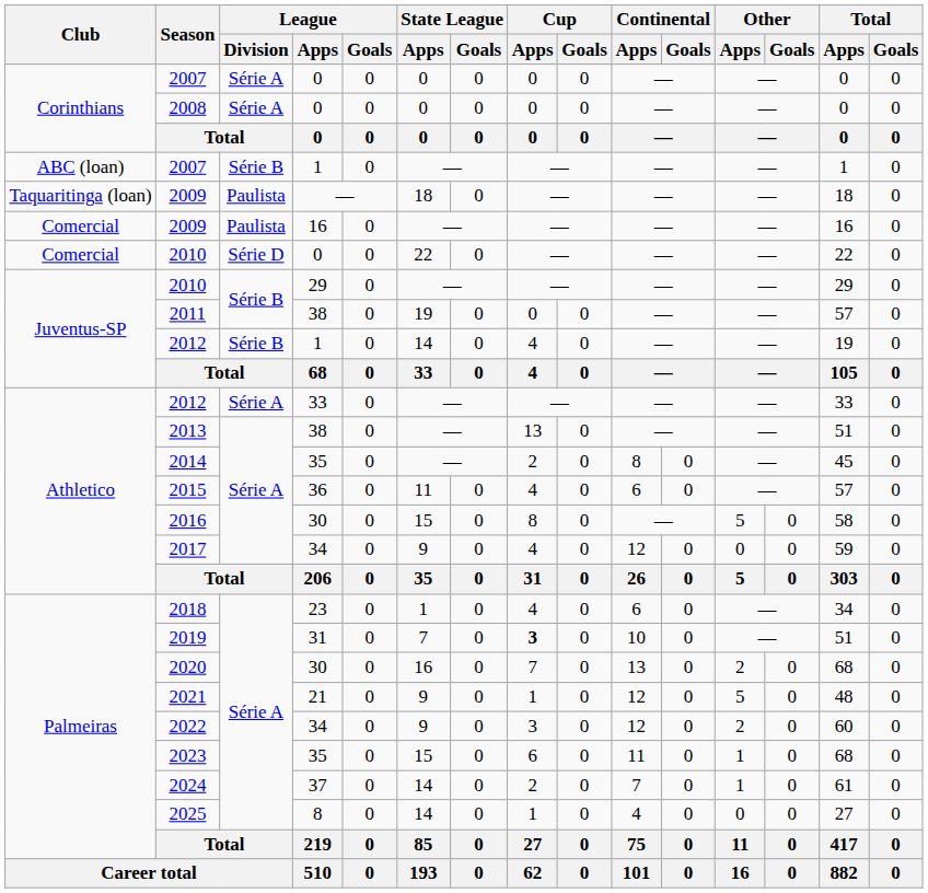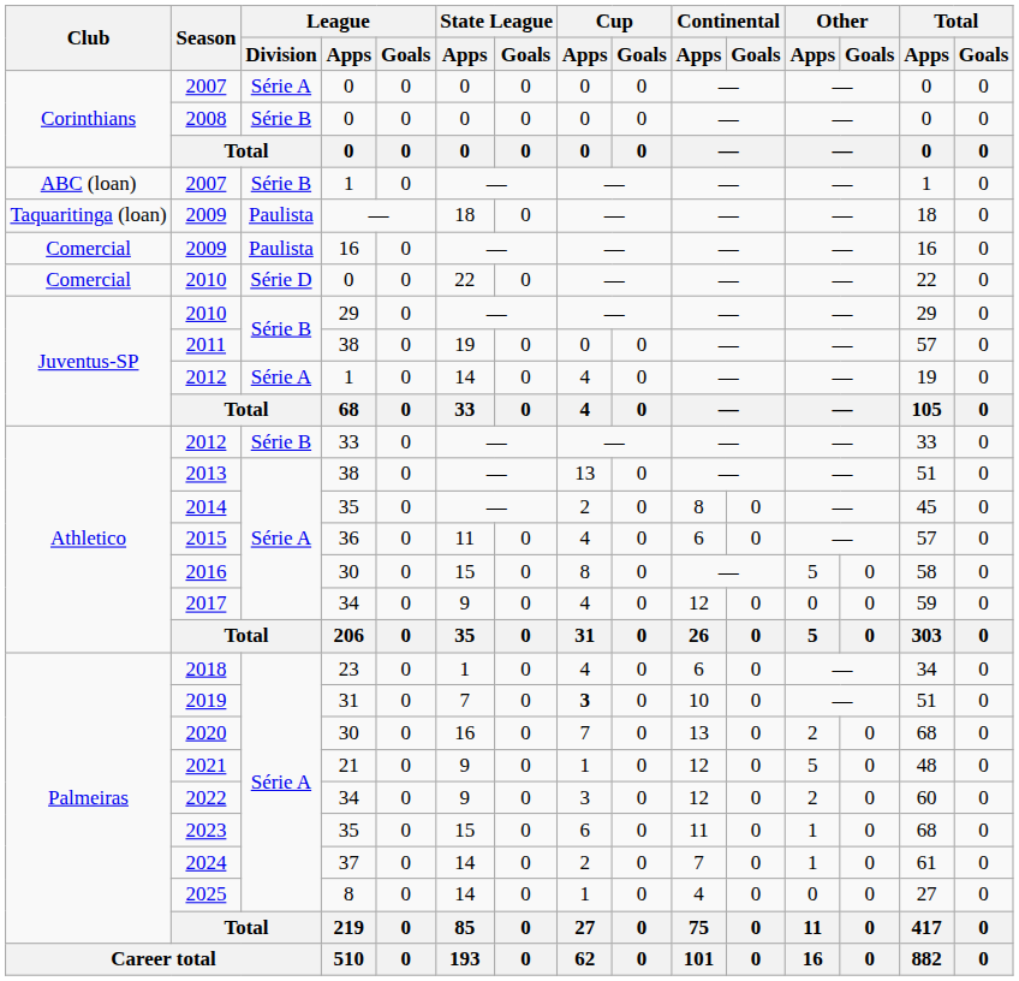 <table class="wikitable" style="text-align: center;">
 <tr>
 <th rowspan="2">Club</th>
 <th rowspan="2">Season</th>
 <th colspan="3">League</th>
 <th colspan="2">State League</th>
 <th colspan="2">Cup</th>
 <th colspan="2">Continental</th>
 <th colspan="2">Other</th>
 <th colspan="2">Total</th>
 </tr>
 <tr>
 <th>Division</th>
 <th>Apps</th>
 <th>Goals</th>
 <th>Apps</th>
 <th>Goals</th>
 <th>Apps</th>
 <th>Goals</th>
 <th>Apps</th>
 <th>Goals</th>
 <th>Apps</th>
 <th>Goals</th>
 <th>Apps</th>
 <th>Goals</th>
 </tr>
 <tr>
 <td rowspan="3" valign="center"><a href='#'>Corinthians</a></td>
 <td><a href='#'>2007</a></td>
 <td><a href='#'>Série A</a></td>
 <td>0</td>
 <td>0</td>
 <td>0</td>
 <td>0</td>
 <td>0</td>
 <td>0</td>
 <td colspan="2">—</td>
 <td colspan="2">—</td>
 <td>0</td>
 <td>0</td>
 </tr>
 <tr>
 <td><a href='#'>2008</a></td>
-<td><a href='#'>Série A</a></td>
+<td><a href='#'>Série B</a></td>
 <td>0</td>
 <td>0</td>
 <td>0</td>
 <td>0</td>
 <td>0</td>
 <td>0</td>
 <td colspan="2">—</td>
 <td colspan="2">—</td>
 <td>0</td>
 <td>0</td>
 </tr>
 <tr>
 <th colspan="2">Total</th>
 <th>0</th>
 <th>0</th>
 <th>0</th>
 <th>0</th>
 <th>0</th>
 <th>0</th>
 <th colspan="2">—</th>
 <th colspan="2">—</th>
 <th>0</th>
 <th>0</th>
 </tr>
 <tr>
 <td valign="center"><a href='#'>ABC</a> (loan)</td>
 <td><a href='#'>2007</a></td>
 <td><a href='#'> Série B</a></td>
 <td>1</td>
 <td>0</td>
 <td colspan="2">—</td>
 <td colspan="2">—</td>
 <td colspan="2">—</td>
 <td colspan="2">—</td>
 <td>1</td>
 <td>0</td>
 </tr>
 <tr>
 <td valign="center"><a href='#'>Taquaritinga</a> (loan)</td>
 <td><a href='#'>2009</a></td>
 <td><a href='#'>Paulista</a></td>
 <td colspan="2">—</td>
 <td>18</td>
 <td>0</td>
 <td colspan="2">—</td>
 <td colspan="2">—</td>
 <td colspan="2">—</td>
 <td>18</td>
 <td>0</td>
 </tr>
 <tr>
 <td rowspan="1" valign="center"><a href='#'>Comercial</a></td>
 <td><a href='#'>2009</a></td>
 <td><a href='#'>Paulista</a></td>
 <td>16</td>
 <td>0</td>
 <td colspan="2">—</td>
 <td colspan="2">—</td>
 <td colspan="2">—</td>
 <td colspan="2">—</td>
 <td>16</td>
 <td>0</td>
 </tr>
 <tr>
 <td rowspan="1" valign="center"><a href='#'>Comercial</a></td>
 <td><a href='#'>2010</a></td>
 <td><a href='#'>Série D</a></td>
 <td>0</td>
 <td>0</td>
 <td>22</td>
 <td>0</td>
 <td colspan="2">—</td>
 <td colspan="2">—</td>
 <td colspan="2">—</td>
 <td>22</td>
 <td>0</td>
 </tr>
 <tr>
 <td rowspan="4" valign="center"><a href='#'>Juventus-SP</a></td>
 <td><a href='#'>2010</a></td>
 <td rowspan="2"><a href='#'>Série B</a></td>
 <td>29</td>
 <td>0</td>
 <td colspan="2">—</td>
 <td colspan="2">—</td>
 <td colspan="2">—</td>
 <td colspan="2">—</td>
 <td>29</td>
 <td>0</td>
 </tr>
 <tr>
 <td><a href='#'>2011</a></td>
 <td>38</td>
 <td>0</td>
 <td>19</td>
 <td>0</td>
 <td>0</td>
 <td>0</td>
 <td colspan="2">—</td>
 <td colspan="2">—</td>
 <td>57</td>
 <td>0</td>
 </tr>
 <tr>
 <td><a href='#'>2012</a></td>
-<td><a href='#'>Série B</a></td>
+<td><a href='#'>Série A</a></td>
 <td>1</td>
 <td>0</td>
 <td>14</td>
 <td>0</td>
 <td>4</td>
 <td>0</td>
 <td colspan="2">—</td>
 <td colspan="2">—</td>
 <td>19</td>
 <td>0</td>
 </tr>
 <tr>
 <th colspan="2">Total</th>
 <th>68</th>
 <th>0</th>
 <th>33</th>
 <th>0</th>
 <th>4</th>
 <th>0</th>
 <th colspan="2">—</th>
 <th colspan="2">—</th>
 <th>105</th>
 <th>0</th>
 </tr>
 <tr>
 <td rowspan="7" valign="center"><a href='#'>Athletico</a></td>
 <td><a href='#'>2012</a></td>
-<td><a href='#'>Série A</a></td>
+<td><a href='#'>Série B</a></td>
 <td>33</td>
 <td>0</td>
 <td colspan="2">—</td>
 <td colspan="2">—</td>
 <td colspan="2">—</td>
 <td colspan="2">—</td>
 <td>33</td>
 <td>0</td>
 </tr>
 <tr>
 <td><a href='#'>2013</a></td>
 <td rowspan="5"><a href='#'>Série A</a></td>
 <td>38</td>
 <td>0</td>
 <td colspan="2">—</td>
 <td>13</td>
 <td>0</td>
 <td colspan="2">—</td>
 <td colspan="2">—</td>
 <td>51</td>
 <td>0</td>
 </tr>
 <tr>
 <td><a href='#'>2014</a></td>
 <td>35</td>
 <td>0</td>
 <td colspan="2">—</td>
 <td>2</td>
 <td>0</td>
 <td>8</td>
 <td>0</td>
 <td colspan="2">—</td>
 <td>45</td>
 <td>0</td>
 </tr>
 <tr>
 <td><a href='#'>2015</a></td>
 <td>36</td>
 <td>0</td>
 <td>11</td>
 <td>0</td>
 <td>4</td>
 <td>0</td>
 <td>6</td>
 <td>0</td>
 <td colspan="2">—</td>
 <td>57</td>
 <td>0</td>
 </tr>
 <tr>
 <td><a href='#'>2016</a></td>
 <td>30</td>
 <td>0</td>
 <td>15</td>
 <td>0</td>
 <td>8</td>
 <td>0</td>
 <td colspan="2">—</td>
 <td>5</td>
 <td>0</td>
 <td>58</td>
 <td>0</td>
 </tr>
 <tr>
 <td><a href='#'>2017</a></td>
 <td>34</td>
 <td>0</td>
 <td>9</td>
 <td>0</td>
 <td>4</td>
 <td>0</td>
 <td>12</td>
 <td>0</td>
 <td>0</td>
 <td>0</td>
 <td>59</td>
 <td>0</td>
 </tr>
 <tr>
 <th colspan="2">Total</th>
 <th>206</th>
 <th>0</th>
 <th>35</th>
 <th>0</th>
 <th>31</th>
 <th>0</th>
 <th>26</th>
 <th>0</th>
 <th>5</th>
 <th>0</th>
 <th>303</th>
 <th>0</th>
 </tr>
 <tr>
 <td rowspan="9" valign="center"><a href='#'>Palmeiras</a></td>
 <td><a href='#'>2018</a></td>
 <td rowspan="8"><a href='#'>Série A</a></td>
 <td>23</td>
 <td>0</td>
 <td>1</td>
 <td>0</td>
 <td>4</td>
 <td>0</td>
 <td>6</td>
 <td>0</td>
 <td colspan="2">—</td>
 <td>34</td>
 <td>0</td>
 </tr>
 <tr>
 <td><a href='#'>2019</a></td>
 <td>31</td>
 <td>0</td>
 <td>7</td>
 <td>0</td>
 <td><strong>3</strong></td>
 <td>0</td>
 <td>10</td>
 <td>0</td>
 <td colspan="2">—</td>
 <td>51</td>
 <td>0</td>
 </tr>
 <tr>
 <td><a href='#'>2020</a></td>
 <td>30</td>
 <td>0</td>
 <td>16</td>
 <td>0</td>
 <td>7</td>
 <td>0</td>
 <td>13</td>
 <td>0</td>
 <td>2</td>
 <td>0</td>
 <td>68</td>
 <td>0</td>
 </tr>
 <tr>
 <td><a href='#'>2021</a></td>
 <td>21</td>
 <td>0</td>
 <td>9</td>
 <td>0</td>
 <td>1</td>
 <td>0</td>
 <td>12</td>
 <td>0</td>
 <td>5</td>
 <td>0</td>
 <td>48</td>
 <td>0</td>
 </tr>
 <tr>
 <td><a href='#'>2022</a></td>
 <td>34</td>
 <td>0</td>
 <td>9</td>
 <td>0</td>
 <td>3</td>
 <td>0</td>
 <td>12</td>
 <td>0</td>
 <td>2</td>
 <td>0</td>
 <td>60</td>
 <td>0</td>
 </tr>
 <tr>
 <td><a href='#'>2023</a></td>
 <td>35</td>
 <td>0</td>
 <td>15</td>
 <td>0</td>
 <td>6</td>
 <td>0</td>
 <td>11</td>
 <td>0</td>
 <td>1</td>
 <td>0</td>
 <td>68</td>
 <td>0</td>
 </tr>
 <tr>
 <td><a href='#'>2024</a></td>
 <td>37</td>
 <td>0</td>
 <td>14</td>
 <td>0</td>
 <td>2</td>
 <td>0</td>
 <td>7</td>
 <td>0</td>
 <td>1</td>
 <td>0</td>
 <td>61</td>
 <td>0</td>
 </tr>
 <tr>
 <td><a href='#'>2025</a></td>
 <td>8</td>
 <td>0</td>
 <td>14</td>
 <td>0</td>
 <td>1</td>
 <td>0</td>
 <td>4</td>
 <td>0</td>
 <td>0</td>
 <td>0</td>
 <td>27</td>
 <td>0</td>
 </tr>
 <tr>
 <th colspan="2">Total</th>
 <th>219</th>
 <th>0</th>
 <th>85</th>
 <th>0</th>
 <th>27</th>
 <th>0</th>
 <th>75</th>
 <th>0</th>
 <th>11</th>
 <th>0</th>
 <th>417</th>
 <th>0</th>
 </tr>
 <tr>
 <th colspan="3">Career total</th>
 <th>510</th>
 <th>0</th>
 <th>193</th>
 <th>0</th>
 <th>62</th>
 <th>0</th>
 <th>101</th>
 <th>0</th>
 <th>16</th>
 <th>0</th>
 <th>882</th>
 <th>0</th>
 </tr>
 </table>
